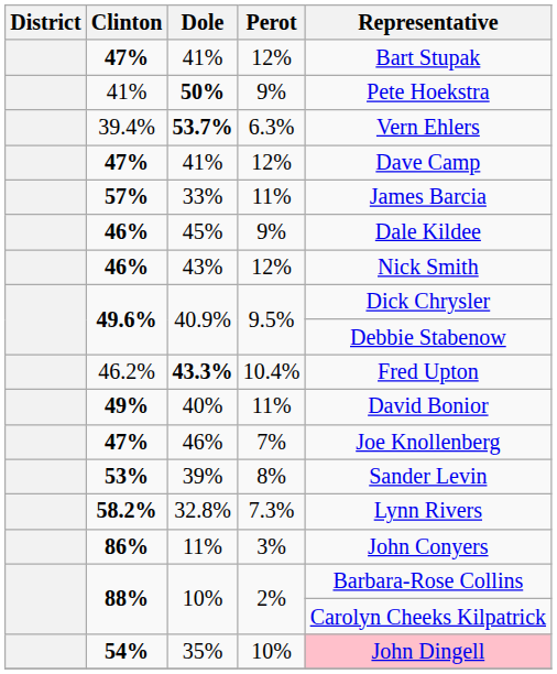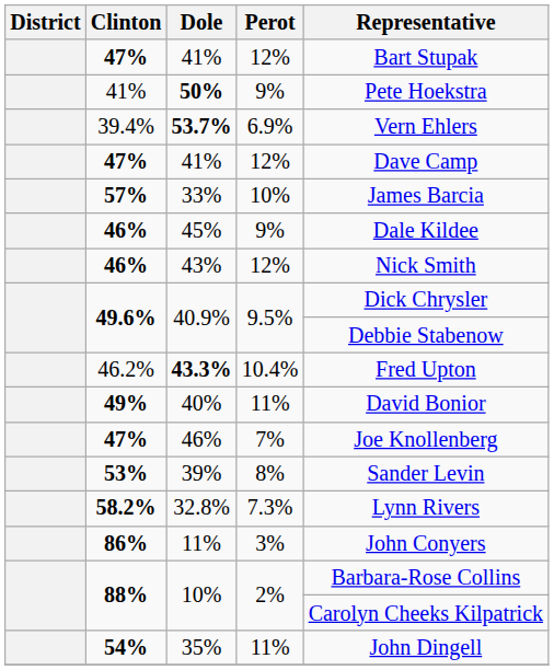 <table class="wikitable sortable">
 <tr>
 <th>District</th>
 <th>Clinton</th>
 <th>Dole</th>
 <th>Perot</th>
 <th>Representative</th>
 </tr>
 <tr align=center>
 <th></th>
 <td><strong>47%</strong></td>
 <td>41%</td>
 <td>12%</td>
 <td><a href='#'>Bart Stupak</a></td>
 </tr>
 <tr align=center>
 <th></th>
 <td>41%</td>
 <td><strong>50%</strong></td>
 <td>9%</td>
 <td><a href='#'>Pete Hoekstra</a></td>
 </tr>
 <tr align=center>
 <th></th>
 <td>39.4%</td>
 <td><strong>53.7%</strong></td>
-<td>6.3%</td>
+<td>6.9%</td>
 <td><a href='#'>Vern Ehlers</a></td>
 </tr>
 <tr align=center>
 <th></th>
 <td><strong>47%</strong></td>
 <td>41%</td>
 <td>12%</td>
 <td><a href='#'>Dave Camp</a></td>
 </tr>
 <tr align=center>
 <th></th>
 <td><strong>57%</strong></td>
 <td>33%</td>
-<td>11%</td>
+<td>10%</td>
 <td><a href='#'>James Barcia</a></td>
 </tr>
 <tr align=center>
 <th></th>
 <td><strong>46%</strong></td>
 <td>45%</td>
 <td>9%</td>
 <td><a href='#'>Dale Kildee</a></td>
 </tr>
 <tr align=center>
 <th></th>
 <td><strong>46%</strong></td>
 <td>43%</td>
 <td>12%</td>
 <td><a href='#'>Nick Smith</a></td>
 </tr>
 <tr align=center>
 <th rowspan=2 ></th>
 <td rowspan=2><strong>49.6%</strong></td>
 <td rowspan=2>40.9%</td>
 <td rowspan=2>9.5%</td>
 <td><a href='#'>Dick Chrysler</a></td>
 </tr>
 <tr align=center>
 <td><a href='#'>Debbie Stabenow</a></td>
 </tr>
 <tr align=center>
 <th></th>
 <td>46.2%</td>
 <td><strong>43.3%</strong></td>
 <td>10.4%</td>
 <td><a href='#'>Fred Upton</a></td>
 </tr>
 <tr align=center>
 <th></th>
 <td><strong>49%</strong></td>
 <td>40%</td>
 <td>11%</td>
 <td><a href='#'>David Bonior</a></td>
 </tr>
 <tr align=center>
 <th></th>
 <td><strong>47%</strong></td>
 <td>46%</td>
 <td>7%</td>
 <td><a href='#'>Joe Knollenberg</a></td>
 </tr>
 <tr align=center>
 <th></th>
 <td><strong>53%</strong></td>
 <td>39%</td>
 <td>8%</td>
 <td><a href='#'>Sander Levin</a></td>
 </tr>
 <tr align=center>
 <th></th>
 <td><strong>58.2%</strong></td>
 <td>32.8%</td>
 <td>7.3%</td>
 <td><a href='#'>Lynn Rivers</a></td>
 </tr>
 <tr align=center>
 <th></th>
 <td><strong>86%</strong></td>
 <td>11%</td>
 <td>3%</td>
 <td><a href='#'>John Conyers</a></td>
 </tr>
 <tr align=center>
 <th rowspan=2 ></th>
 <td rowspan=2><strong>88%</strong></td>
 <td rowspan=2>10%</td>
 <td rowspan=2>2%</td>
 <td><a href='#'>Barbara-Rose Collins</a></td>
 </tr>
 <tr align=center>
 <td><a href='#'>Carolyn Cheeks Kilpatrick</a></td>
 </tr>
 <tr align=center>
 <th></th>
 <td><strong>54%</strong></td>
 <td>35%</td>
-<td>10%</td>
-<td style="background: pink;"><a href='#'>John Dingell</a></td>
+<td>11%</td>
+<td><a href='#'>John Dingell</a></td>
 </tr>
 <tr align=center>
 </tr>
 </table>
